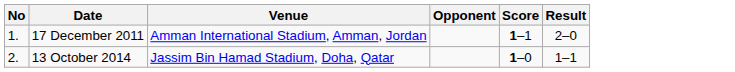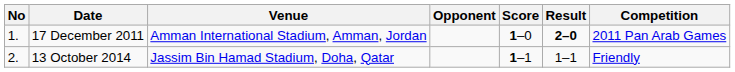 <table class="wikitable" style="font-size:85%;">
 <tr>
 <th>No</th>
 <th>Date</th>
 <th>Venue</th>
 <th>Opponent</th>
 <th>Score</th>
 <th>Result</th>
+<th>Competition</th>
 </tr>
 <tr>
 <td>1.</td>
 <td>17 December 2011</td>
 <td><a href='#'>Amman International Stadium</a>, <a href='#'>Amman</a>, <a href='#'>Jordan</a></td>
 <td></td>
-<td align=center><strong>1</strong>–1</td>
-<td align=center>2–0</td>
+<td align=center><strong>1</strong>–0</td>
+<td align=center><strong>2–0</strong></td>
+<td><a href='#'>2011 Pan Arab Games</a></td>
 </tr>
 <tr>
 <td>2.</td>
 <td>13 October 2014</td>
 <td><a href='#'>Jassim Bin Hamad Stadium</a>, <a href='#'>Doha</a>, <a href='#'>Qatar</a></td>
 <td></td>
-<td align=center><strong>1</strong>–0</td>
+<td align=center><strong>1</strong>–1</td>
 <td align=center>1–1</td>
+<td><a href='#'>Friendly</a></td>
 </tr>
 </table>
